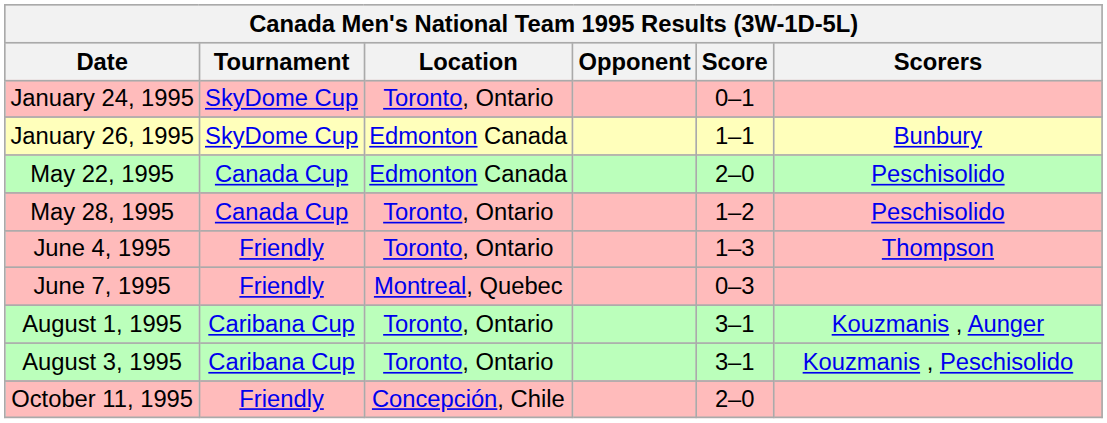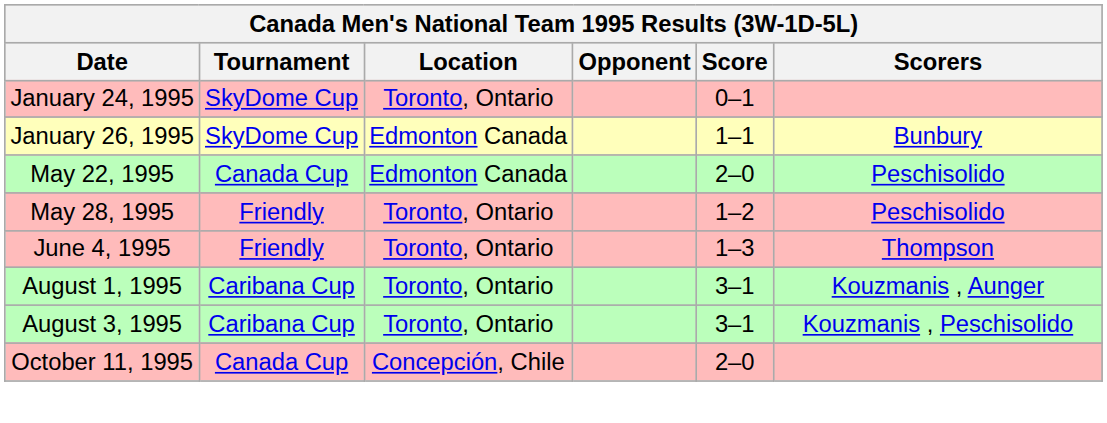 <table class="wikitable collapsible collapsed" style="font-size:90%">
 <tr>
 <th colspan="6"><strong>Canada Men's National Team 1995 Results (3W-1D-5L)</strong></th>
 </tr>
 <tr>
 <th>Date</th>
 <th>Tournament</th>
 <th>Location</th>
 <th>Opponent</th>
 <th>Score</th>
 <th width=30%>Scorers</th>
 </tr>
 <tr style="background:#fbb;">
 <td style="text-align: center;">January 24, 1995</td>
 <td style="text-align: center;"><a href='#'>SkyDome Cup</a></td>
 <td style="text-align: center;"><a href='#'>Toronto</a>, Ontario</td>
 <td></td>
 <td style="text-align: center;">0–1</td>
 <td style="text-align: center;"></td>
 </tr>
 <tr style="background:#ffb;">
 <td style="text-align: center;">January 26, 1995</td>
 <td style="text-align: center;"><a href='#'>SkyDome Cup</a></td>
 <td style="text-align: center;"><a href='#'>Edmonton</a> Canada</td>
 <td></td>
 <td style="text-align: center;">1–1</td>
 <td style="text-align: center;"><a href='#'>Bunbury</a> </td>
 </tr>
 <tr style="background:#bfb;">
 <td style="text-align: center;">May 22, 1995</td>
 <td style="text-align: center;"><a href='#'>Canada Cup</a></td>
 <td style="text-align: center;"><a href='#'>Edmonton</a> Canada</td>
 <td></td>
 <td style="text-align: center;">2–0</td>
 <td style="text-align: center;"><a href='#'>Peschisolido</a> </td>
 </tr>
 <tr style="background:#fbb;">
 <td style="text-align: center;">May 28, 1995</td>
-<td style="text-align: center;"><a href='#'>Canada Cup</a></td>
+<td style="text-align: center;"><a href='#'>Friendly</a></td>
 <td style="text-align: center;"><a href='#'>Toronto</a>, Ontario</td>
 <td></td>
 <td style="text-align: center;">1–2</td>
 <td style="text-align: center;"><a href='#'>Peschisolido</a> </td>
 </tr>
 <tr style="background:#fbb;">
 <td style="text-align: center;">June 4, 1995</td>
 <td style="text-align: center;"><a href='#'>Friendly</a></td>
 <td style="text-align: center;"><a href='#'>Toronto</a>, Ontario</td>
 <td></td>
 <td style="text-align: center;">1–3</td>
 <td style="text-align: center;"><a href='#'>Thompson</a> </td>
-</tr>
-<tr style="background:#fbb;">
-<td style="text-align: center;">June 7, 1995</td>
-<td style="text-align: center;"><a href='#'>Friendly</a></td>
-<td style="text-align: center;"><a href='#'>Montreal</a>, Quebec</td>
-<td></td>
-<td style="text-align: center;">0–3</td>
-<td style="text-align: center;"></td>
 </tr>
 <tr style="background:#bfb;">
 <td style="text-align: center;">August 1, 1995</td>
 <td style="text-align: center;"><a href='#'>Caribana Cup</a></td>
 <td style="text-align: center;"><a href='#'>Toronto</a>, Ontario</td>
 <td></td>
 <td style="text-align: center;">3–1</td>
 <td style="text-align: center;"><a href='#'>Kouzmanis</a> , <a href='#'>Aunger</a> </td>
 </tr>
 <tr style="background:#bfb;">
 <td style="text-align: center;">August 3, 1995</td>
 <td style="text-align: center;"><a href='#'>Caribana Cup</a></td>
 <td style="text-align: center;"><a href='#'>Toronto</a>, Ontario</td>
 <td></td>
 <td style="text-align: center;">3–1</td>
 <td style="text-align: center;"><a href='#'>Kouzmanis</a> , <a href='#'>Peschisolido</a> </td>
 </tr>
 <tr style="background:#fbb;">
 <td style="text-align: center;">October 11, 1995</td>
-<td style="text-align: center;"><a href='#'>Friendly</a></td>
+<td style="text-align: center;"><a href='#'>Canada Cup</a></td>
 <td style="text-align: center;"><a href='#'>Concepción</a>, Chile</td>
 <td></td>
 <td style="text-align: center;">2–0</td>
 <td style="text-align: center;"></td>
 </tr>
 </table>
